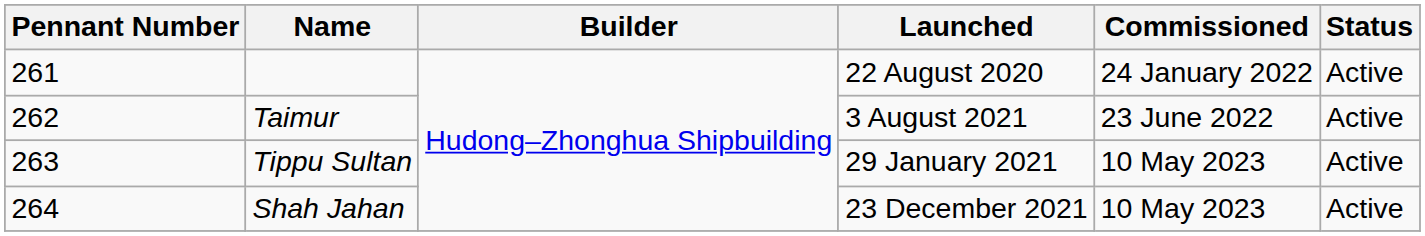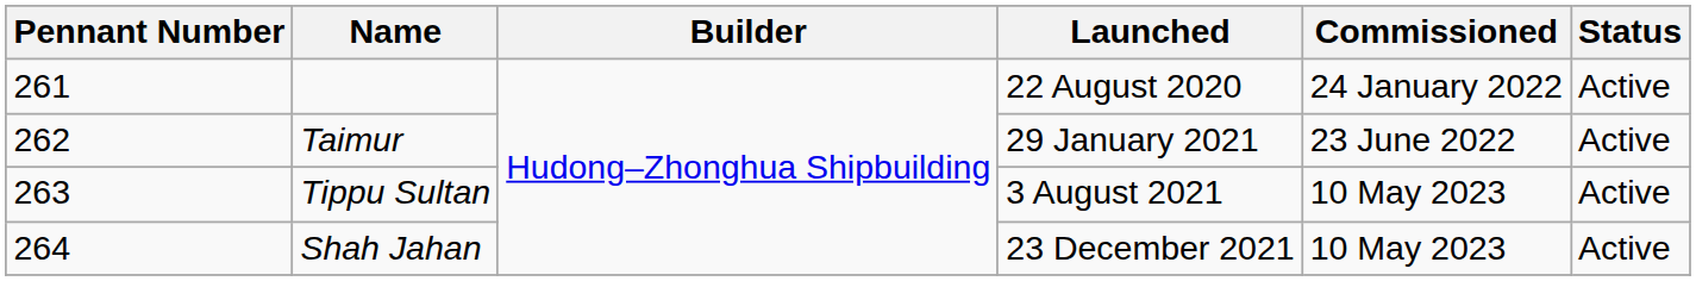 <table class=wikitable>
 <tr>
 <th>Pennant Number</th>
 <th>Name</th>
 <th>Builder</th>
 <th>Launched</th>
 <th>Commissioned</th>
 <th>Status</th>
 </tr>
 <tr>
 <td>261</td>
 <td></td>
 <td rowspan=4><a href='#'>Hudong–Zhonghua Shipbuilding</a></td>
 <td>22 August 2020 </td>
 <td>24 January 2022 </td>
 <td>Active</td>
 </tr>
 <tr>
 <td>262</td>
 <td><em>Taimur</em></td>
-<td>3 August 2021 </td>
+<td>29 January 2021 </td>
 <td>23 June 2022 </td>
 <td>Active</td>
 </tr>
 <tr>
 <td>263</td>
 <td><em>Tippu Sultan</em></td>
-<td>29 January 2021 </td>
+<td>3 August 2021 </td>
 <td>10 May 2023 </td>
 <td>Active</td>
 </tr>
 <tr>
 <td>264</td>
 <td><em>Shah Jahan</em></td>
 <td>23 December 2021 </td>
 <td>10 May 2023 </td>
 <td>Active</td>
 </tr>
 </table>
